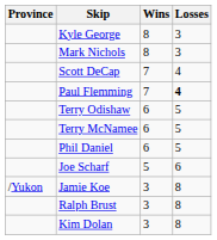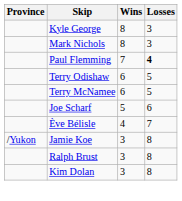 <table class="wikitable" border="1">
 <tr>
 <th>Province</th>
 <th>Skip</th>
 <th>Wins</th>
 <th>Losses</th>
 </tr>
 <tr>
 <td></td>
 <td><a href='#'>Kyle George</a></td>
 <td>8</td>
 <td>3</td>
 </tr>
 <tr>
 <td></td>
 <td><a href='#'>Mark Nichols</a></td>
 <td>8</td>
 <td>3</td>
 </tr>
 <tr>
 <td></td>
-<td><a href='#'>Scott DeCap</a></td>
-<td>7</td>
-<td>4</td>
-</tr>
-<tr>
-<td></td>
 <td><a href='#'>Paul Flemming</a></td>
 <td>7</td>
 <td><strong>4</strong></td>
 </tr>
 <tr>
 <td></td>
 <td><a href='#'>Terry Odishaw</a></td>
 <td>6</td>
 <td>5</td>
 </tr>
 <tr>
 <td></td>
 <td><a href='#'>Terry McNamee</a></td>
 <td>6</td>
 <td>5</td>
 </tr>
 <tr>
 <td></td>
-<td><a href='#'>Phil Daniel</a></td>
+<td><a href='#'>Joe Scharf</a></td>
+<td>5</td>
 <td>6</td>
-<td>5</td>
 </tr>
 <tr>
 <td></td>
-<td><a href='#'>Joe Scharf</a></td>
-<td>5</td>
-<td>6</td>
+<td><a href='#'>Ève Bélisle</a></td>
+<td>4</td>
+<td>7</td>
 </tr>
 <tr>
 <td>/<a href='#'>Yukon</a></td>
 <td><a href='#'>Jamie Koe</a></td>
 <td>3</td>
 <td>8</td>
 </tr>
 <tr>
 <td></td>
 <td><a href='#'>Ralph Brust</a></td>
 <td>3</td>
 <td>8</td>
 </tr>
 <tr>
 <td></td>
 <td><a href='#'>Kim Dolan</a></td>
 <td>3</td>
 <td>8</td>
 </tr>
 </table>
